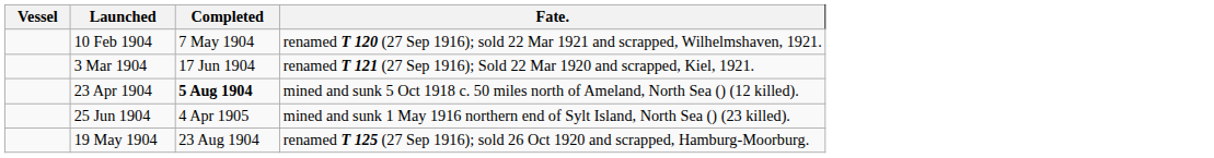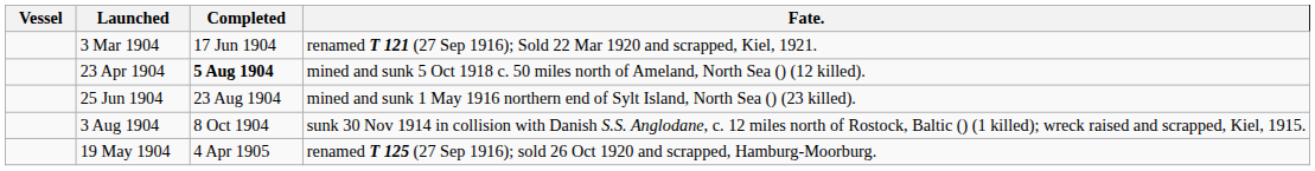 <table class="wikitable">
 <tr>
 <th width="60px">Vessel</th>
 <th width="100px">Launched</th>
 <th width="100px">Completed</th>
 <th style="border-right:1px solid black;">Fate.</th>
-</tr>
-<tr>
-<td></td>
-<td>10 Feb 1904</td>
-<td>7 May 1904</td>
-<td>renamed <strong><em>T 120</em></strong> (27 Sep 1916); sold 22 Mar 1921 and scrapped, Wilhelmshaven, 1921.</td>
 </tr>
 <tr>
 <td></td>
 <td>3 Mar 1904</td>
 <td>17 Jun 1904</td>
 <td>renamed <strong><em>T 121</em></strong> (27 Sep 1916); Sold 22 Mar 1920 and scrapped, Kiel, 1921.</td>
 </tr>
 <tr>
 <td></td>
 <td>23 Apr 1904</td>
 <td><strong>5 Aug 1904</strong></td>
 <td>mined and sunk 5 Oct 1918 c. 50 miles north of Ameland, North Sea () (12 killed).</td>
 </tr>
 <tr>
 <td></td>
 <td>25 Jun 1904</td>
-<td>4 Apr 1905</td>
+<td>23 Aug 1904</td>
 <td>mined and sunk 1 May 1916 northern end of Sylt Island, North Sea () (23 killed).</td>
 </tr>
 <tr>
 <td></td>
+<td>3 Aug 1904</td>
+<td>8 Oct 1904</td>
+<td>sunk 30 Nov 1914 in collision with Danish <em>S.S. Anglodane</em>, c. 12 miles north of Rostock, Baltic () (1 killed); wreck raised and scrapped, Kiel, 1915.</td>
+</tr>
+<tr>
+<td></td>
 <td>19 May 1904</td>
-<td>23 Aug 1904</td>
+<td>4 Apr 1905</td>
 <td>renamed <strong><em>T 125</em></strong> (27 Sep 1916); sold 26 Oct 1920 and scrapped, Hamburg-Moorburg.</td>
 </tr>
 </table>
